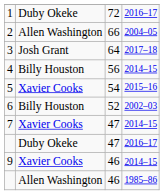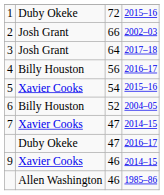 <table class="wikitable">
 <tr>
 </tr>
 <tr>
 <td>1</td>
 <td>Duby Okeke</td>
 <td>72</td>
-<td style="font-size:80%;"><a href='#'>2016–17</a></td>
+<td style="font-size:80%;"><a href='#'>2015–16</a></td>
 </tr>
 <tr>
 <td>2</td>
-<td>Allen Washington</td>
+<td>Josh Grant</td>
 <td>66</td>
-<td style="font-size:80%;"><a href='#'>2004–05</a></td>
+<td style="font-size:80%;"><a href='#'>2002–03</a></td>
 </tr>
 <tr>
 <td>3</td>
 <td>Josh Grant</td>
 <td>64</td>
 <td style="font-size:80%;"><a href='#'>2017–18</a></td>
 </tr>
 <tr>
 <td>4</td>
 <td>Billy Houston</td>
 <td>56</td>
-<td style="font-size:80%;"><a href='#'>2014–15</a></td>
+<td style="font-size:80%;"><a href='#'>2016–17</a></td>
 </tr>
 <tr>
 <td>5</td>
 <td><a href='#'>Xavier Cooks</a></td>
 <td>54</td>
 <td style="font-size:80%;"><a href='#'>2015–16</a></td>
 </tr>
 <tr>
 <td>6</td>
 <td>Billy Houston</td>
 <td>52</td>
-<td style="font-size:80%;"><a href='#'>2002–03</a></td>
+<td style="font-size:80%;"><a href='#'>2004–05</a></td>
 </tr>
 <tr>
 <td>7</td>
 <td><a href='#'>Xavier Cooks</a></td>
 <td>47</td>
 <td style="font-size:80%;"><a href='#'>2014–15</a></td>
 </tr>
 <tr>
 <td></td>
 <td>Duby Okeke</td>
 <td>47</td>
 <td style="font-size:80%;"><a href='#'>2016–17</a></td>
 </tr>
 <tr>
 <td>9</td>
 <td><a href='#'>Xavier Cooks</a></td>
 <td>46</td>
 <td style="font-size:80%;"><a href='#'>2014–15</a></td>
 </tr>
 <tr>
 <td></td>
 <td>Allen Washington</td>
 <td>46</td>
 <td style="font-size:80%;"><a href='#'>1985–86</a></td>
 </tr>
 </table>
